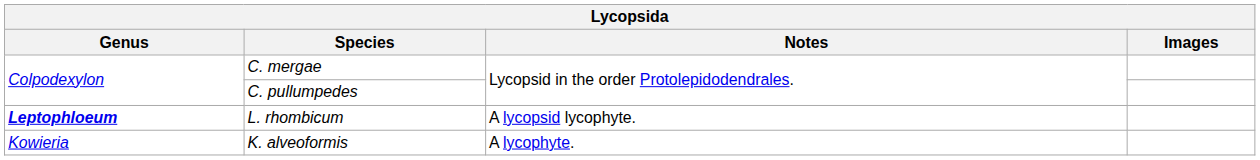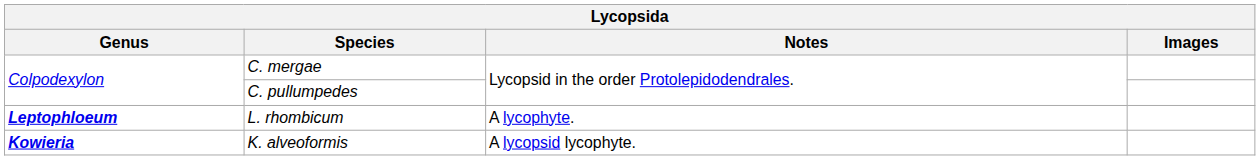 <table class="wikitable sortable" style="background:white; width:100%;">
 <tr>
 <th colspan="4" align="center">Lycopsida</th>
 </tr>
 <tr>
 <th>Genus</th>
 <th>Species</th>
 <th>Notes</th>
 <th>Images</th>
 </tr>
 <tr>
 <td rowspan="2"><em><a href='#'>Colpodexylon</a></em></td>
 <td><em>C. mergae</em></td>
 <td rowspan="2">Lycopsid in the order <a href='#'>Protolepidodendrales</a>.</td>
 <td></td>
 </tr>
 <tr>
 <td><em>C. pullumpedes</em></td>
 <td></td>
 </tr>
 <tr>
 <td><strong><em><a href='#'>Leptophloeum</a></em></strong></td>
 <td><em>L. rhombicum</em></td>
+<td>A <a href='#'>lycophyte</a>.</td>
+<td></td>
+</tr>
+<tr>
+<td><strong><em><a href='#'>Kowieria</a></em></strong></td>
+<td><em>K. alveoformis</em></td>
 <td>A <a href='#'>lycopsid</a> lycophyte.</td>
 <td></td>
 </tr>
-<tr>
-<td><em><a href='#'>Kowieria</a></em></td>
-<td><em>K. alveoformis</em></td>
-<td>A <a href='#'>lycophyte</a>.</td>
-<td></td>
-</tr>
 </table>
